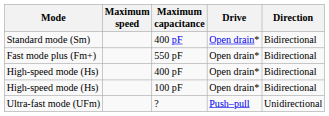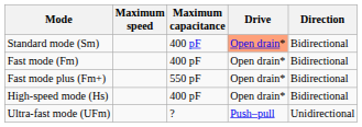 <table class="wikitable">
 <tr>
 <th>Mode</th>
 <th>Maximum<br>speed</th>
 <th>Maximum<br>capacitance</th>
 <th>Drive</th>
 <th>Direction</th>
 </tr>
 <tr>
 <td>Standard mode (Sm)</td>
 <td></td>
 <td>400 <a href='#'>pF</a></td>
-<td><a href='#'>Open drain</a>*</td>
+<td style="background: lightsalmon;"><a href='#'>Open drain</a>*</td>
+<td>Bidirectional</td>
+</tr>
+<tr>
+<td>Fast mode (Fm)</td>
+<td></td>
+<td>400 pF</td>
+<td>Open drain*</td>
 <td>Bidirectional</td>
 </tr>
 <tr>
 <td>Fast mode plus (Fm+)</td>
 <td></td>
 <td>550 pF</td>
 <td>Open drain*</td>
 <td>Bidirectional</td>
 </tr>
 <tr>
 <td>High-speed mode (Hs)</td>
 <td></td>
 <td>400 pF</td>
 <td>Open drain*</td>
 <td>Bidirectional</td>
 </tr>
 <tr>
-<td>High-speed mode (Hs)</td>
-<td></td>
-<td>100 pF</td>
-<td>Open drain*</td>
-<td>Bidirectional</td>
-</tr>
-<tr>
 <td>Ultra-fast mode (UFm)</td>
 <td></td>
 <td>?</td>
 <td><a href='#'>Push–pull</a></td>
 <td>Unidirectional</td>
 </tr>
 </table>
